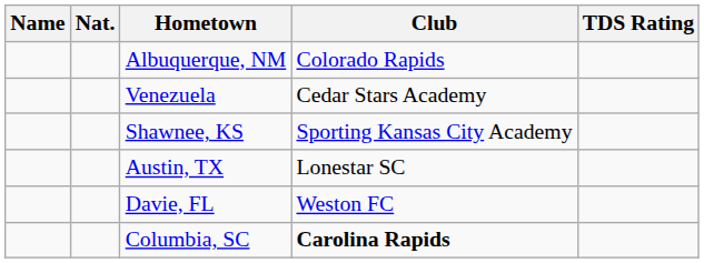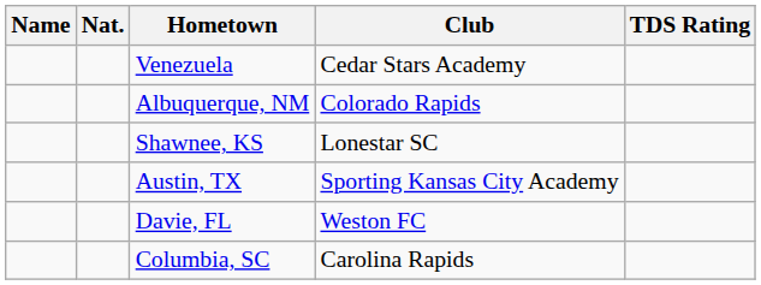 <table class="wikitable" style="font-size:90%;" border="1">
 <tr>
 <th>Name</th>
 <th>Nat.</th>
 <th>Hometown</th>
 <th>Club</th>
 <th>TDS Rating</th>
 </tr>
 <tr>
 <td></td>
 <td></td>
+<td><a href='#'>Venezuela</a></td>
+<td>Cedar Stars Academy</td>
+<td></td>
+</tr>
+<tr>
+<td></td>
+<td></td>
 <td><a href='#'>Albuquerque, NM</a></td>
 <td><a href='#'>Colorado Rapids</a></td>
 <td></td>
 </tr>
 <tr>
 <td></td>
 <td></td>
-<td><a href='#'>Venezuela</a></td>
-<td>Cedar Stars Academy</td>
-<td></td>
-</tr>
-<tr>
-<td></td>
-<td></td>
 <td><a href='#'>Shawnee, KS</a></td>
-<td><a href='#'>Sporting Kansas City</a> Academy</td>
+<td>Lonestar SC</td>
 <td></td>
 </tr>
 <tr>
 <td></td>
 <td></td>
 <td><a href='#'>Austin, TX</a></td>
-<td>Lonestar SC</td>
+<td><a href='#'>Sporting Kansas City</a> Academy</td>
 <td></td>
 </tr>
 <tr>
 <td></td>
 <td></td>
 <td><a href='#'>Davie, FL</a></td>
 <td><a href='#'>Weston FC</a></td>
 <td></td>
 </tr>
 <tr>
 <td></td>
 <td></td>
 <td><a href='#'>Columbia, SC</a></td>
-<td><strong>Carolina Rapids</strong></td>
+<td>Carolina Rapids</td>
 <td></td>
 </tr>
 </table>
